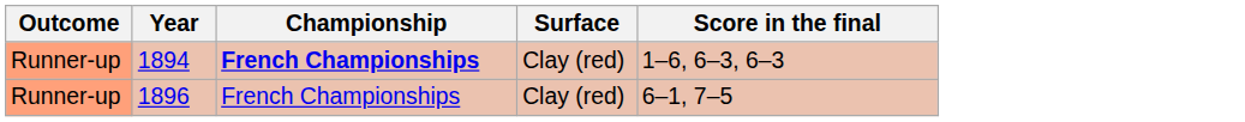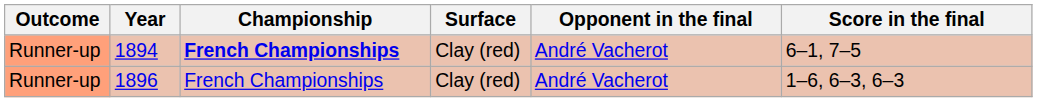 <table class="sortable wikitable">
 <tr>
 <th width="80">Outcome</th>
 <th width="50">Year</th>
 <th width="200">Championship</th>
 <th width="75">Surface</th>
+<th width="200">Opponent in the final</th>
 <th width="200">Score in the final</th>
 </tr>
 <tr bgcolor="#EBC2AF">
 <td bgcolor="FFA07A">Runner-up</td>
 <td><a href='#'>1894</a></td>
 <td><strong><a href='#'>French Championships</a></strong></td>
 <td>Clay (red)</td>
-<td>1–6, 6–3, 6–3</td>
+<td> <a href='#'>André Vacherot</a></td>
+<td>6–1, 7–5</td>
 </tr>
 <tr bgcolor="#EBC2AF">
 <td bgcolor="FFA07A">Runner-up</td>
 <td><a href='#'>1896</a></td>
 <td><a href='#'>French Championships</a></td>
 <td>Clay (red)</td>
-<td>6–1, 7–5</td>
+<td> <a href='#'>André Vacherot</a></td>
+<td>1–6, 6–3, 6–3</td>
 </tr>
 </table>
